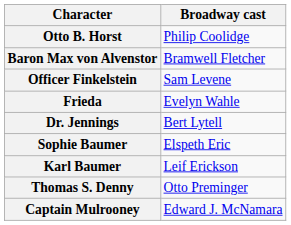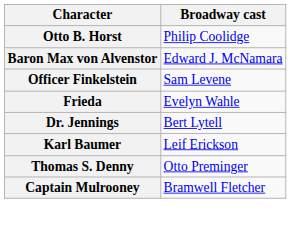 <table class="wikitable plainrowheaders">
 <tr>
 <th scope="col">Character</th>
 <th scope="col">Broadway cast</th>
 </tr>
 <tr>
 <th scope="row">Otto B. Horst</th>
 <td><a href='#'>Philip Coolidge</a></td>
 </tr>
 <tr>
 <th scope="row">Baron Max von Alvenstor</th>
-<td><a href='#'>Bramwell Fletcher</a></td>
+<td><a href='#'>Edward J. McNamara</a></td>
 </tr>
 <tr>
 <th scope="row">Officer Finkelstein</th>
 <td><a href='#'>Sam Levene</a></td>
 </tr>
 <tr>
 <th scope="row">Frieda</th>
 <td><a href='#'>Evelyn Wahle</a></td>
 </tr>
 <tr>
 <th scope="row">Dr. Jennings</th>
 <td><a href='#'>Bert Lytell</a></td>
 </tr>
 <tr>
-<th scope="row">Sophie Baumer</th>
-<td><a href='#'>Elspeth Eric</a></td>
-</tr>
-<tr>
 <th scope="row">Karl Baumer</th>
 <td><a href='#'>Leif Erickson</a></td>
 </tr>
 <tr>
 <th scope="row">Thomas S. Denny</th>
 <td><a href='#'>Otto Preminger</a></td>
 </tr>
 <tr>
 <th scope="row">Captain Mulrooney</th>
-<td><a href='#'>Edward J. McNamara</a></td>
+<td><a href='#'>Bramwell Fletcher</a></td>
 </tr>
 </table>
